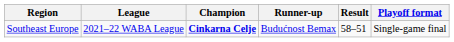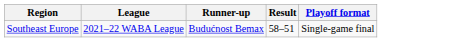 <table class="wikitable">
 <tr>
 <th>Region</th>
 <th>League</th>
-<th>Champion</th>
 <th>Runner-up</th>
 <th>Result</th>
 <th><a href='#'>Playoff format</a></th>
 </tr>
 <tr>
 <td><a href='#'>Southeast Europe</a></td>
 <td><a href='#'>2021–22 WABA League</a></td>
-<td> <strong><a href='#'>Cinkarna Celje</a></strong></td>
 <td> <a href='#'>Budućnost Bemax</a></td>
 <td>58–51</td>
 <td>Single-game final</td>
 </tr>
 </table>
